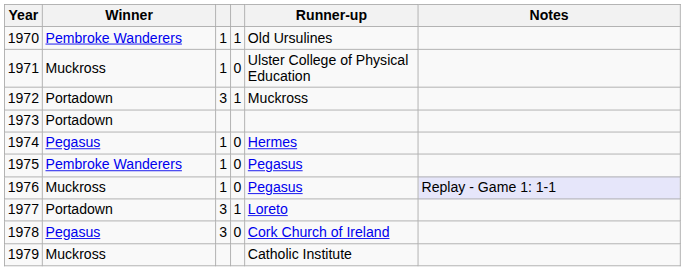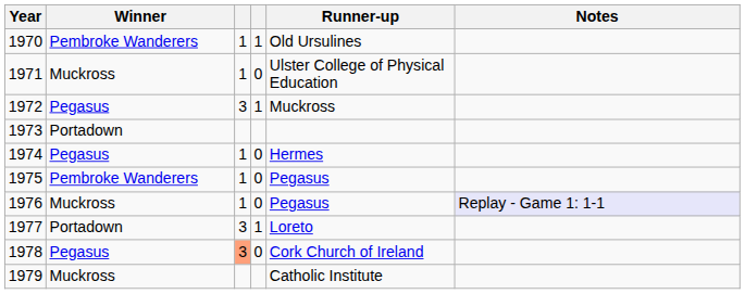 <table class="wikitable">
 <tr>
 <th>Year</th>
 <th>Winner</th>
 <th></th>
 <th></th>
 <th>Runner-up</th>
 <th>Notes</th>
 </tr>
 <tr>
 <td align="center">1970</td>
 <td width=190><a href='#'>Pembroke Wanderers</a></td>
 <td align="center">1</td>
 <td align="center">1</td>
 <td width=190>Old Ursulines</td>
 <td width=290></td>
 </tr>
 <tr>
 <td align="center">1971</td>
 <td>Muckross</td>
 <td align="center">1</td>
 <td align="center">0</td>
 <td>Ulster College of Physical Education</td>
 <td></td>
 </tr>
 <tr>
 <td align="center">1972</td>
-<td>Portadown</td>
+<td><a href='#'>Pegasus</a></td>
 <td align="center">3</td>
 <td align="center">1</td>
 <td>Muckross</td>
 <td></td>
 </tr>
 <tr>
 <td align="center">1973</td>
 <td>Portadown</td>
 <td align="center"></td>
 <td align="center"></td>
 <td></td>
 <td></td>
 </tr>
 <tr>
 <td align="center">1974</td>
 <td><a href='#'>Pegasus</a></td>
 <td align="center">1</td>
 <td align="center">0</td>
 <td><a href='#'>Hermes</a></td>
 <td></td>
 </tr>
 <tr>
 <td align="center">1975</td>
 <td><a href='#'>Pembroke Wanderers</a></td>
 <td align="center">1</td>
 <td align="center">0</td>
 <td><a href='#'>Pegasus</a></td>
 <td></td>
 </tr>
 <tr>
 <td align="center">1976</td>
 <td>Muckross</td>
 <td align="center">1</td>
 <td align="center">0</td>
 <td><a href='#'>Pegasus</a></td>
 <td style="background: lavender;">Replay - Game 1: 1-1</td>
 </tr>
 <tr>
 <td align="center">1977</td>
 <td>Portadown</td>
 <td align="center">3</td>
 <td align="center">1</td>
 <td><a href='#'>Loreto</a></td>
 <td></td>
 </tr>
 <tr>
 <td align="center">1978</td>
 <td><a href='#'>Pegasus</a></td>
-<td align="center">3</td>
+<td align="center" style="background: lightsalmon;">3</td>
 <td align="center">0</td>
 <td><a href='#'>Cork Church of Ireland</a></td>
 <td></td>
 </tr>
 <tr>
 <td align="center">1979</td>
 <td>Muckross</td>
 <td align="center"></td>
 <td align="center"></td>
 <td>Catholic Institute</td>
 <td></td>
 </tr>
 </table>
